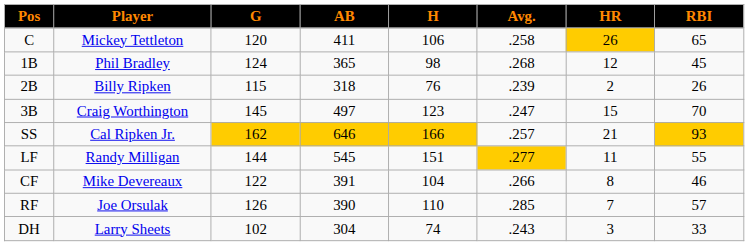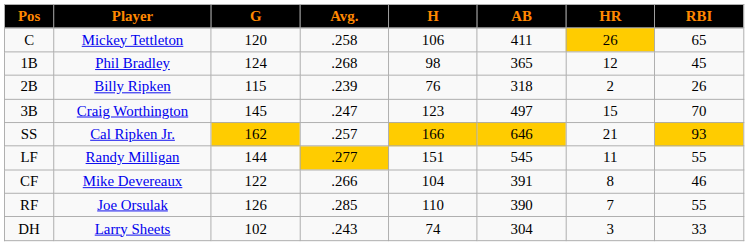 <table class="wikitable sortable">
 <tr>
 <th style="background:black;color:#FF8800;" width="5%">Pos</th>
 <th style="background:black;color:#FF8800;" width="16%">Player</th>
 <th style="background:black;color:#FF8800;" width="9%">G</th>
+<th style="background:black;color:#FF8800;" width="9%">Avg.</th>
+<th style="background:black;color:#FF8800;" width="9%">H</th>
 <th style="background:black;color:#FF8800;" width="9%">AB</th>
-<th style="background:black;color:#FF8800;" width="9%">H</th>
-<th style="background:black;color:#FF8800;" width="9%">Avg.</th>
 <th style="background:black;color:#FF8800;" width="9%">HR</th>
 <th style="background:black;color:#FF8800;" width="9%">RBI</th>
 </tr>
 <tr align="center">
 <td>C</td>
 <td><a href='#'>Mickey Tettleton</a></td>
 <td>120</td>
+<td>.258</td>
+<td>106</td>
 <td>411</td>
-<td>106</td>
-<td>.258</td>
 <td bgcolor="FFCC00">26</td>
 <td>65</td>
 </tr>
 <tr align="center">
 <td>1B</td>
 <td><a href='#'>Phil Bradley</a></td>
 <td>124</td>
+<td>.268</td>
+<td>98</td>
 <td>365</td>
-<td>98</td>
-<td>.268</td>
 <td>12</td>
 <td>45</td>
 </tr>
 <tr align="center">
 <td>2B</td>
 <td><a href='#'>Billy Ripken</a></td>
 <td>115</td>
+<td>.239</td>
+<td>76</td>
 <td>318</td>
-<td>76</td>
-<td>.239</td>
 <td>2</td>
 <td>26</td>
 </tr>
 <tr align="center">
 <td>3B</td>
 <td><a href='#'>Craig Worthington</a></td>
 <td>145</td>
+<td>.247</td>
+<td>123</td>
 <td>497</td>
-<td>123</td>
-<td>.247</td>
 <td>15</td>
 <td>70</td>
 </tr>
 <tr align="center">
 <td>SS</td>
 <td><a href='#'>Cal Ripken Jr.</a></td>
 <td bgcolor="FFCC00">162</td>
+<td>.257</td>
+<td bgcolor="FFCC00">166</td>
 <td bgcolor="FFCC00">646</td>
-<td bgcolor="FFCC00">166</td>
-<td>.257</td>
 <td>21</td>
 <td bgcolor="FFCC00">93</td>
 </tr>
 <tr align="center">
 <td>LF</td>
 <td><a href='#'>Randy Milligan</a></td>
 <td>144</td>
+<td bgcolor="FFCC00">.277</td>
+<td>151</td>
 <td>545</td>
-<td>151</td>
-<td bgcolor="FFCC00">.277</td>
 <td>11</td>
 <td>55</td>
 </tr>
 <tr align="center">
 <td>CF</td>
 <td><a href='#'>Mike Devereaux</a></td>
 <td>122</td>
+<td>.266</td>
+<td>104</td>
 <td>391</td>
-<td>104</td>
-<td>.266</td>
 <td>8</td>
 <td>46</td>
 </tr>
 <tr align="center">
 <td>RF</td>
 <td><a href='#'>Joe Orsulak</a></td>
 <td>126</td>
+<td>.285</td>
+<td>110</td>
 <td>390</td>
-<td>110</td>
-<td>.285</td>
 <td>7</td>
-<td>57</td>
+<td>55</td>
 </tr>
 <tr align="center">
 <td>DH</td>
 <td><a href='#'>Larry Sheets</a></td>
 <td>102</td>
+<td>.243</td>
+<td>74</td>
 <td>304</td>
-<td>74</td>
-<td>.243</td>
 <td>3</td>
 <td>33</td>
 </tr>
 </table>
